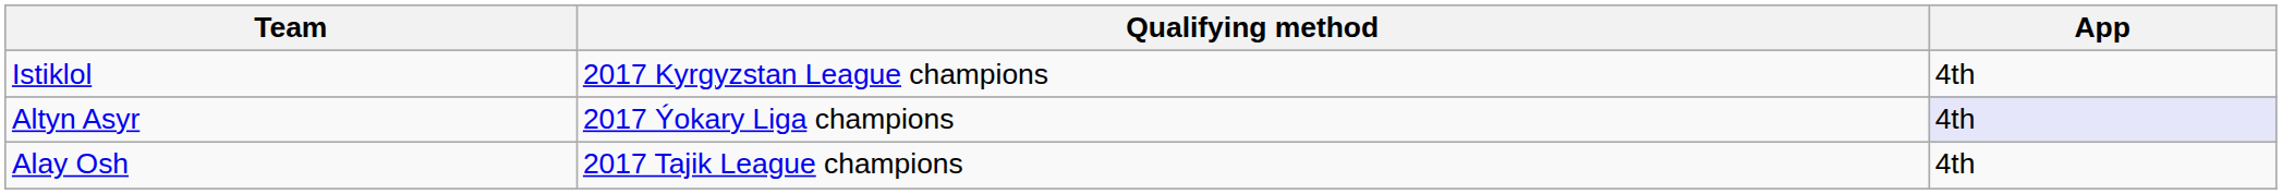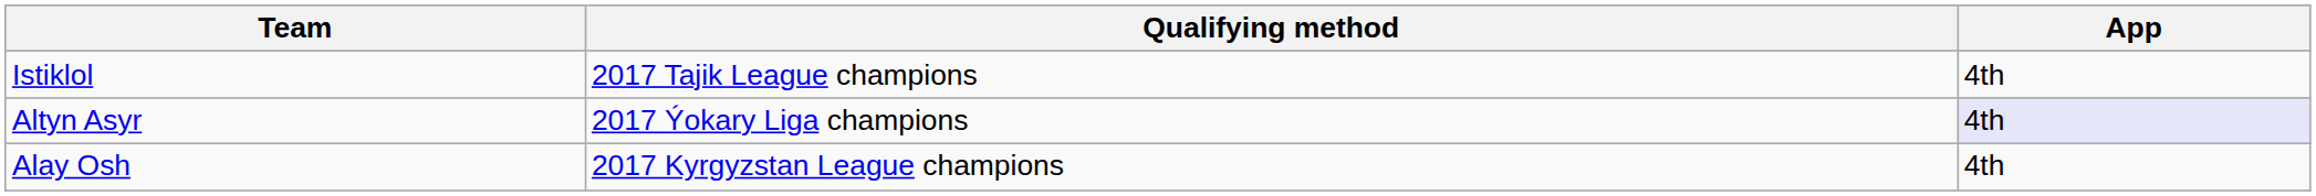 <table class="wikitable" style="table-layout:fixed;width:100%;">
 <tr>
 <th width=25%>Team</th>
 <th width=60%>Qualifying method</th>
 <th width=15%>App </th>
 </tr>
 <tr>
 <td> <a href='#'>Istiklol</a></td>
-<td><a href='#'>2017 Kyrgyzstan League</a> champions</td>
+<td><a href='#'>2017 Tajik League</a> champions</td>
 <td>4th </td>
 </tr>
 <tr>
 <td> <a href='#'>Altyn Asyr</a></td>
 <td><a href='#'>2017 Ýokary Liga</a> champions</td>
 <td style="background: lavender;">4th </td>
 </tr>
 <tr>
 <td> <a href='#'>Alay Osh</a></td>
-<td><a href='#'>2017 Tajik League</a> champions</td>
+<td><a href='#'>2017 Kyrgyzstan League</a> champions</td>
 <td>4th </td>
 </tr>
 </table>
